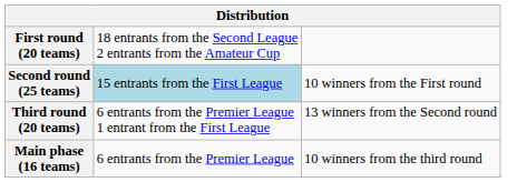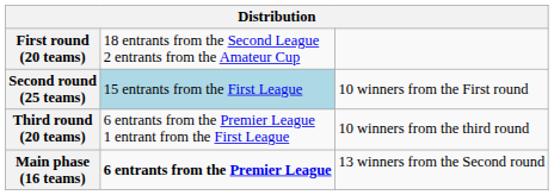 <table class="wikitable">
 <tr>
 <th colspan=4>Distribution</th>
 </tr>
 <tr>
 <th colspan=2>First round<br> (20 teams)</th>
 <td>18 entrants from the <a href='#'>Second League</a><br>2 entrants from the <a href='#'>Amateur Cup</a></td>
 <td></td>
 </tr>
 <tr>
 <th colspan=2>Second round<br> (25 teams)</th>
 <td style="background: lightblue;">15 entrants from the <a href='#'>First League</a></td>
 <td>10 winners from the First round</td>
 </tr>
 <tr>
 <th colspan=2>Third round<br> (20 teams)</th>
 <td>6 entrants from the <a href='#'>Premier League</a><br>1 entrant from the <a href='#'>First League</a></td>
-<td>13 winners from the Second round<br><br></td>
+<td>10 winners from the third round</td>
 </tr>
 <tr>
 <th colspan=2>Main phase<br> (16 teams)</th>
-<td>6 entrants from the <a href='#'>Premier League</a></td>
-<td>10 winners from the third round</td>
+<td><strong>6 entrants from the <a href='#'>Premier League</a></strong></td>
+<td>13 winners from the Second round<br><br></td>
 </tr>
 </table>
